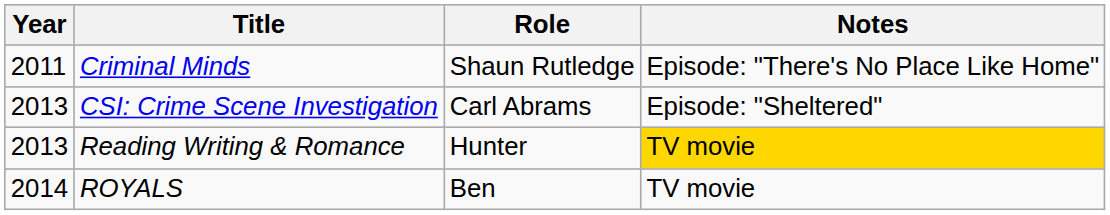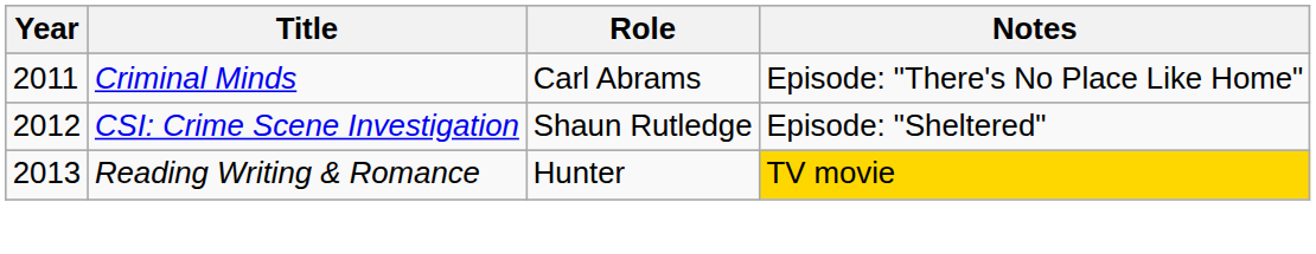 <table class="wikitable">
 <tr>
 <th>Year</th>
 <th>Title</th>
 <th>Role</th>
 <th>Notes</th>
 </tr>
 <tr>
 <td>2011</td>
 <td><em><a href='#'>Criminal Minds</a></em></td>
-<td>Shaun Rutledge</td>
+<td>Carl Abrams</td>
 <td>Episode: "There's No Place Like Home"</td>
 </tr>
 <tr>
-<td>2013</td>
+<td>2012</td>
 <td><em><a href='#'>CSI: Crime Scene Investigation</a></em></td>
-<td>Carl Abrams</td>
+<td>Shaun Rutledge</td>
 <td>Episode: "Sheltered"</td>
 </tr>
 <tr>
 <td>2013</td>
 <td><em>Reading Writing & Romance</em></td>
 <td>Hunter</td>
 <td style="background: gold;">TV movie</td>
 </tr>
-<tr>
-<td>2014</td>
-<td><em>ROYALS</em></td>
-<td>Ben</td>
-<td>TV movie</td>
-</tr>
 </table>
